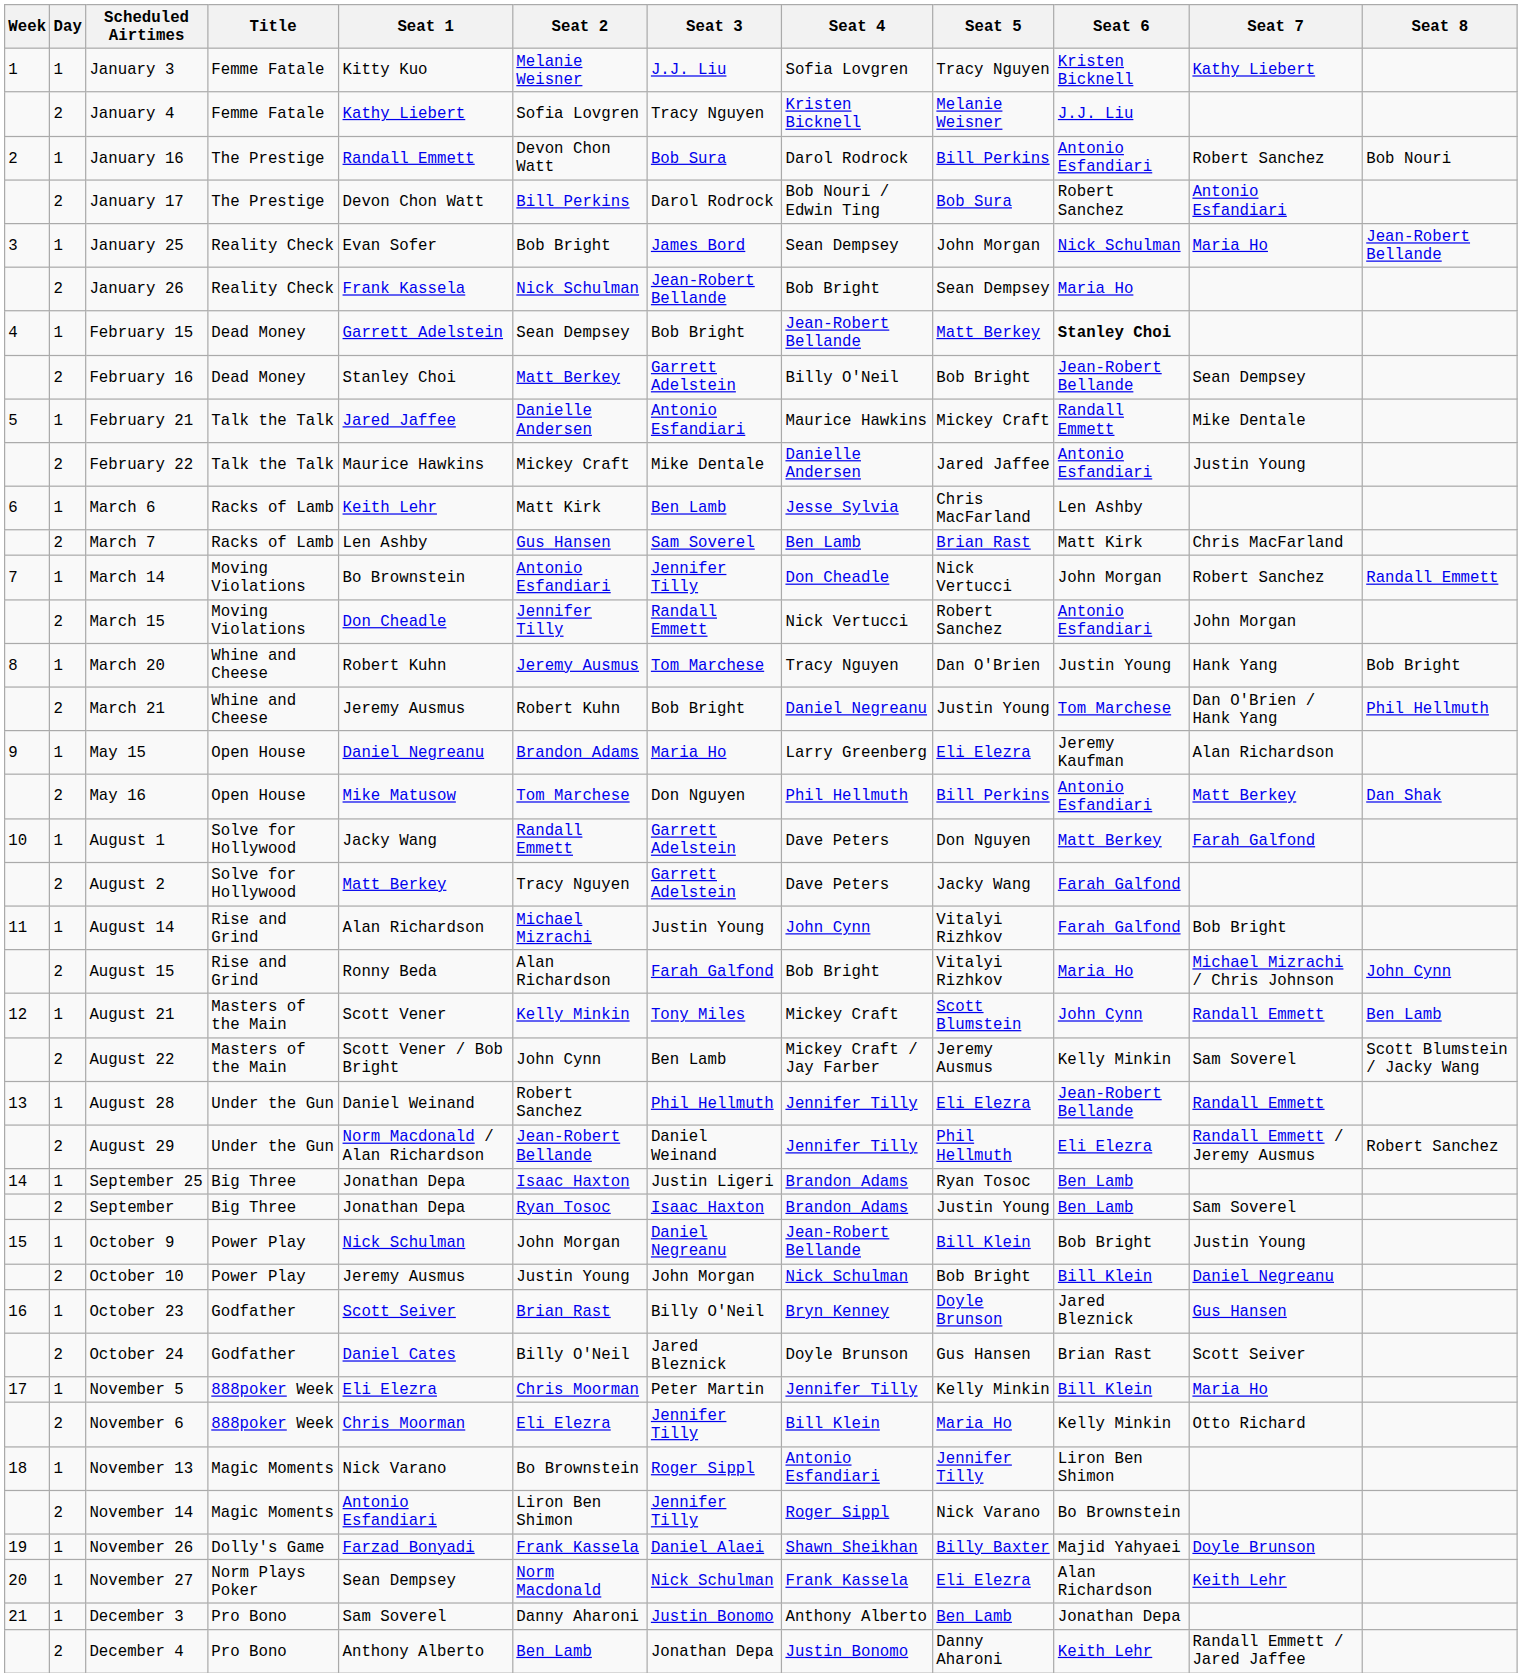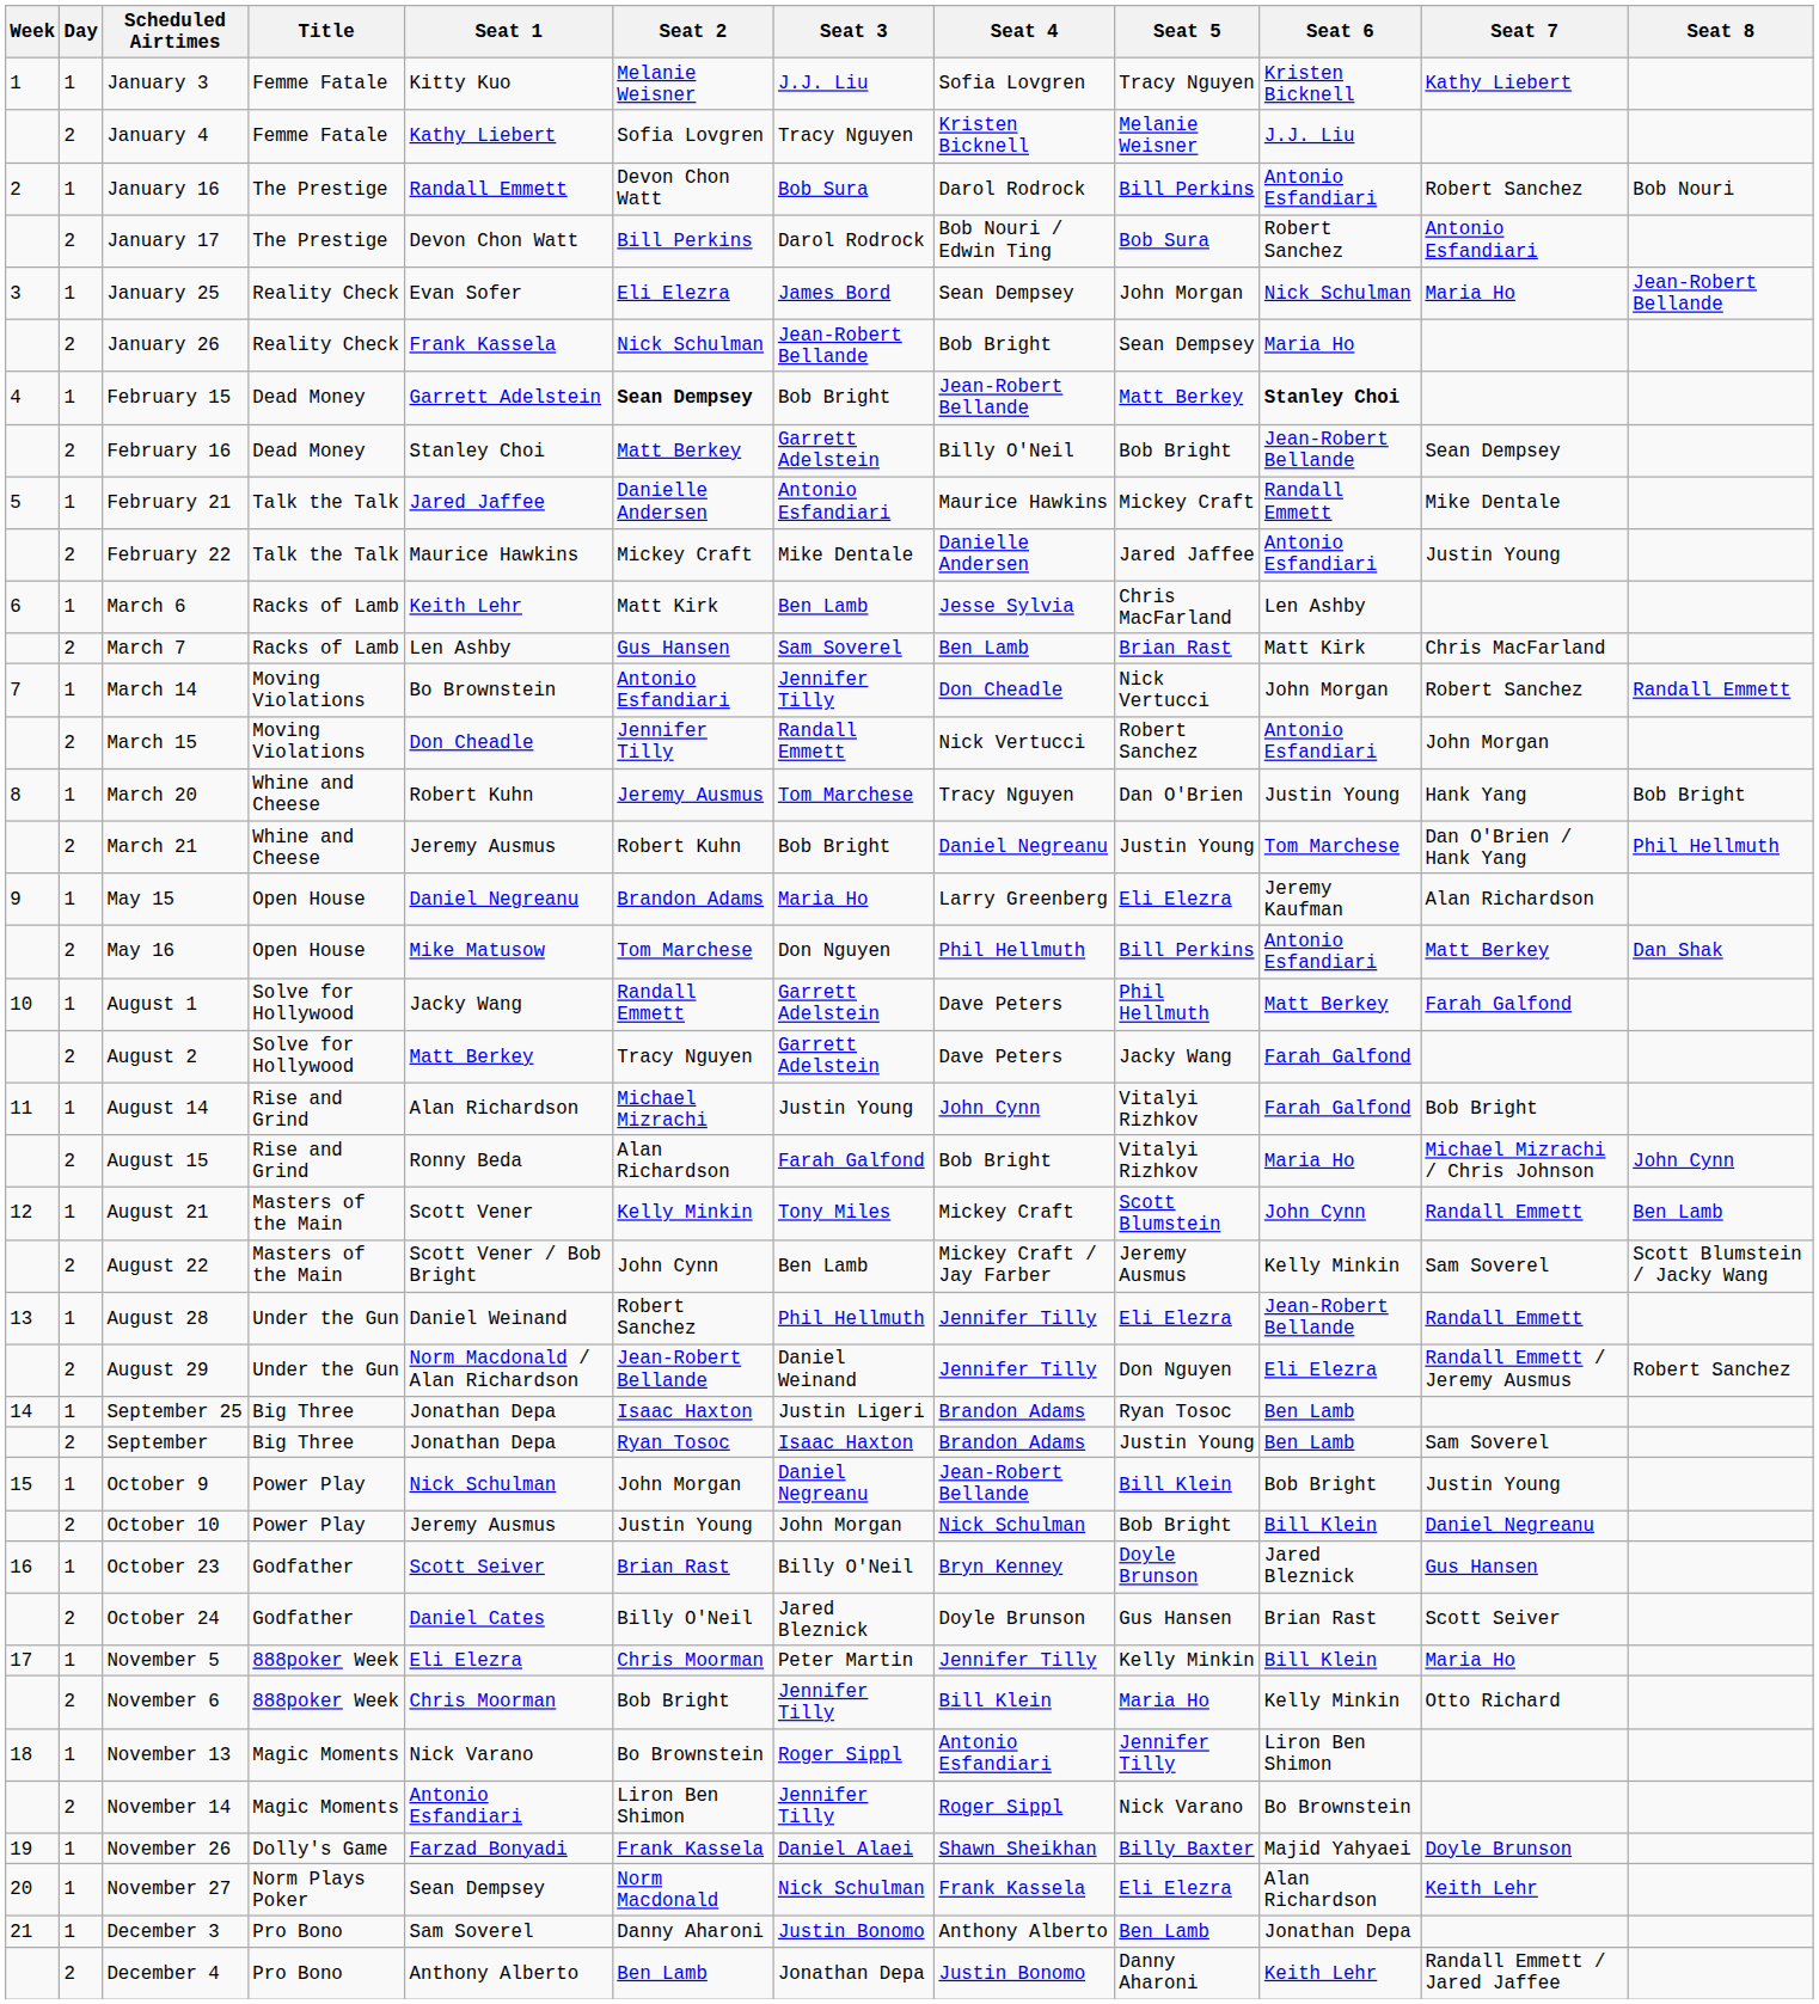 <table class="wikitable">
 <tr>
 <th>Week</th>
 <th>Day</th>
 <th>Scheduled Airtimes</th>
 <th>Title</th>
 <th>Seat 1</th>
 <th>Seat 2</th>
 <th>Seat 3</th>
 <th>Seat 4</th>
 <th>Seat 5</th>
 <th>Seat 6</th>
 <th>Seat 7</th>
 <th>Seat 8</th>
 </tr>
 <tr>
 <td>1</td>
 <td>1</td>
 <td>January 3</td>
 <td>Femme Fatale</td>
 <td>Kitty Kuo</td>
 <td><a href='#'>Melanie Weisner</a></td>
 <td><a href='#'>J.J. Liu</a></td>
 <td>Sofia Lovgren</td>
 <td>Tracy Nguyen</td>
 <td><a href='#'>Kristen Bicknell</a></td>
 <td><a href='#'>Kathy Liebert</a></td>
 <td></td>
 </tr>
 <tr>
 <td></td>
 <td>2</td>
 <td>January 4</td>
 <td>Femme Fatale</td>
 <td><a href='#'>Kathy Liebert</a></td>
 <td>Sofia Lovgren</td>
 <td>Tracy Nguyen</td>
 <td><a href='#'>Kristen Bicknell</a></td>
 <td><a href='#'>Melanie Weisner</a></td>
 <td><a href='#'>J.J. Liu</a></td>
 <td></td>
 <td></td>
 </tr>
 <tr>
 <td>2</td>
 <td>1</td>
 <td>January 16</td>
 <td>The Prestige</td>
 <td><a href='#'>Randall Emmett</a></td>
 <td>Devon Chon Watt</td>
 <td><a href='#'>Bob Sura</a></td>
 <td>Darol Rodrock</td>
 <td><a href='#'>Bill Perkins</a></td>
 <td><a href='#'>Antonio Esfandiari</a></td>
 <td>Robert Sanchez</td>
 <td>Bob Nouri</td>
 </tr>
 <tr>
 <td></td>
 <td>2</td>
 <td>January 17</td>
 <td>The Prestige</td>
 <td>Devon Chon Watt</td>
 <td><a href='#'>Bill Perkins</a></td>
 <td>Darol Rodrock</td>
 <td>Bob Nouri / Edwin Ting</td>
 <td><a href='#'>Bob Sura</a></td>
 <td>Robert Sanchez</td>
 <td><a href='#'>Antonio Esfandiari</a></td>
 <td></td>
 </tr>
 <tr>
 <td>3</td>
 <td>1</td>
 <td>January 25</td>
 <td>Reality Check</td>
 <td>Evan Sofer</td>
-<td>Bob Bright</td>
+<td><a href='#'>Eli Elezra</a></td>
 <td><a href='#'>James Bord</a></td>
 <td>Sean Dempsey</td>
 <td>John Morgan</td>
 <td><a href='#'>Nick Schulman</a></td>
 <td><a href='#'>Maria Ho</a></td>
 <td><a href='#'>Jean-Robert Bellande</a></td>
 </tr>
 <tr>
 <td></td>
 <td>2</td>
 <td>January 26</td>
 <td>Reality Check</td>
 <td><a href='#'>Frank Kassela</a></td>
 <td><a href='#'>Nick Schulman</a></td>
 <td><a href='#'>Jean-Robert Bellande</a></td>
 <td>Bob Bright</td>
 <td>Sean Dempsey</td>
 <td><a href='#'>Maria Ho</a></td>
 <td></td>
 <td></td>
 </tr>
 <tr>
 <td>4</td>
 <td>1</td>
 <td>February 15</td>
 <td>Dead Money</td>
 <td><a href='#'>Garrett Adelstein</a></td>
-<td>Sean Dempsey</td>
+<td><strong>Sean Dempsey</strong></td>
 <td>Bob Bright</td>
 <td><a href='#'>Jean-Robert Bellande</a></td>
 <td><a href='#'>Matt Berkey</a></td>
 <td><strong>Stanley Choi</strong></td>
 <td></td>
 <td></td>
 </tr>
 <tr>
 <td></td>
 <td>2</td>
 <td>February 16</td>
 <td>Dead Money</td>
 <td>Stanley Choi</td>
 <td><a href='#'>Matt Berkey</a></td>
 <td><a href='#'>Garrett Adelstein</a></td>
 <td>Billy O'Neil</td>
 <td>Bob Bright</td>
 <td><a href='#'>Jean-Robert Bellande</a></td>
 <td>Sean Dempsey</td>
 <td></td>
 </tr>
 <tr>
 <td>5</td>
 <td>1</td>
 <td>February 21</td>
 <td>Talk the Talk</td>
 <td><a href='#'>Jared Jaffee</a></td>
 <td><a href='#'>Danielle Andersen</a></td>
 <td><a href='#'>Antonio Esfandiari</a></td>
 <td>Maurice Hawkins</td>
 <td>Mickey Craft</td>
 <td><a href='#'>Randall Emmett</a></td>
 <td>Mike Dentale</td>
 <td></td>
 </tr>
 <tr>
 <td></td>
 <td>2</td>
 <td>February 22</td>
 <td>Talk the Talk</td>
 <td>Maurice Hawkins</td>
 <td>Mickey Craft</td>
 <td>Mike Dentale</td>
 <td><a href='#'>Danielle Andersen</a></td>
 <td>Jared Jaffee</td>
 <td><a href='#'>Antonio Esfandiari</a></td>
 <td>Justin Young</td>
 <td></td>
 </tr>
 <tr>
 <td>6</td>
 <td>1</td>
 <td>March 6</td>
 <td>Racks of Lamb</td>
 <td><a href='#'>Keith Lehr</a></td>
 <td>Matt Kirk</td>
 <td><a href='#'>Ben Lamb</a></td>
 <td><a href='#'>Jesse Sylvia</a></td>
 <td>Chris MacFarland</td>
 <td>Len Ashby</td>
 <td></td>
 <td></td>
 </tr>
 <tr>
 <td></td>
 <td>2</td>
 <td>March 7</td>
 <td>Racks of Lamb</td>
 <td>Len Ashby</td>
 <td><a href='#'>Gus Hansen</a></td>
 <td><a href='#'>Sam Soverel</a></td>
 <td><a href='#'>Ben Lamb</a></td>
 <td><a href='#'>Brian Rast</a></td>
 <td>Matt Kirk</td>
 <td>Chris MacFarland</td>
 <td></td>
 </tr>
 <tr>
 <td>7</td>
 <td>1</td>
 <td>March 14</td>
 <td>Moving Violations</td>
 <td>Bo Brownstein</td>
 <td><a href='#'>Antonio Esfandiari</a></td>
 <td><a href='#'>Jennifer Tilly</a></td>
 <td><a href='#'>Don Cheadle</a></td>
 <td>Nick Vertucci</td>
 <td>John Morgan</td>
 <td>Robert Sanchez</td>
 <td><a href='#'>Randall Emmett</a></td>
 </tr>
 <tr>
 <td></td>
 <td>2</td>
 <td>March 15</td>
 <td>Moving Violations</td>
 <td><a href='#'>Don Cheadle</a></td>
 <td><a href='#'>Jennifer Tilly</a></td>
 <td><a href='#'>Randall Emmett</a></td>
 <td>Nick Vertucci</td>
 <td>Robert Sanchez</td>
 <td><a href='#'>Antonio Esfandiari</a></td>
 <td>John Morgan</td>
 <td></td>
 </tr>
 <tr>
 <td>8</td>
 <td>1</td>
 <td>March 20</td>
 <td>Whine and Cheese</td>
 <td>Robert Kuhn</td>
 <td><a href='#'>Jeremy Ausmus</a></td>
 <td><a href='#'>Tom Marchese</a></td>
 <td>Tracy Nguyen</td>
 <td>Dan O'Brien</td>
 <td>Justin Young</td>
 <td>Hank Yang</td>
 <td>Bob Bright</td>
 </tr>
 <tr>
 <td></td>
 <td>2</td>
 <td>March 21</td>
 <td>Whine and Cheese</td>
 <td>Jeremy Ausmus</td>
 <td>Robert Kuhn</td>
 <td>Bob Bright</td>
 <td><a href='#'>Daniel Negreanu</a></td>
 <td>Justin Young</td>
 <td><a href='#'>Tom Marchese</a></td>
 <td>Dan O'Brien / Hank Yang</td>
 <td><a href='#'>Phil Hellmuth</a></td>
 </tr>
 <tr>
 <td>9</td>
 <td>1</td>
 <td>May 15</td>
 <td>Open House</td>
 <td><a href='#'>Daniel Negreanu</a></td>
 <td><a href='#'>Brandon Adams</a></td>
 <td><a href='#'>Maria Ho</a></td>
 <td>Larry Greenberg</td>
 <td><a href='#'>Eli Elezra</a></td>
 <td>Jeremy Kaufman</td>
 <td>Alan Richardson</td>
 <td></td>
 </tr>
 <tr>
 <td></td>
 <td>2</td>
 <td>May 16</td>
 <td>Open House</td>
 <td><a href='#'>Mike Matusow</a></td>
 <td><a href='#'>Tom Marchese</a></td>
 <td>Don Nguyen</td>
 <td><a href='#'>Phil Hellmuth</a></td>
 <td><a href='#'>Bill Perkins</a></td>
 <td><a href='#'>Antonio Esfandiari</a></td>
 <td><a href='#'>Matt Berkey</a></td>
 <td><a href='#'>Dan Shak</a></td>
 </tr>
 <tr>
 <td>10</td>
 <td>1</td>
 <td>August 1</td>
 <td>Solve for Hollywood</td>
 <td>Jacky Wang</td>
 <td><a href='#'>Randall Emmett</a></td>
 <td><a href='#'>Garrett Adelstein</a></td>
 <td>Dave Peters</td>
-<td>Don Nguyen</td>
+<td><a href='#'>Phil Hellmuth</a></td>
 <td><a href='#'>Matt Berkey</a></td>
 <td><a href='#'>Farah Galfond</a></td>
 <td></td>
 </tr>
 <tr>
 <td></td>
 <td>2</td>
 <td>August 2</td>
 <td>Solve for Hollywood</td>
 <td><a href='#'>Matt Berkey</a></td>
 <td>Tracy Nguyen</td>
 <td><a href='#'>Garrett Adelstein</a></td>
 <td>Dave Peters</td>
 <td>Jacky Wang</td>
 <td><a href='#'>Farah Galfond</a></td>
 <td></td>
 <td></td>
 </tr>
 <tr>
 <td>11</td>
 <td>1</td>
 <td>August 14</td>
 <td>Rise and Grind</td>
 <td>Alan Richardson</td>
 <td><a href='#'>Michael Mizrachi</a></td>
 <td>Justin Young</td>
 <td><a href='#'>John Cynn</a></td>
 <td>Vitalyi Rizhkov</td>
 <td><a href='#'>Farah Galfond</a></td>
 <td>Bob Bright</td>
 <td></td>
 </tr>
 <tr>
 <td></td>
 <td>2</td>
 <td>August 15</td>
 <td>Rise and Grind</td>
 <td>Ronny Beda</td>
 <td>Alan Richardson</td>
 <td><a href='#'>Farah Galfond</a></td>
 <td>Bob Bright</td>
 <td>Vitalyi Rizhkov</td>
 <td><a href='#'>Maria Ho</a></td>
 <td><a href='#'>Michael Mizrachi</a> / Chris Johnson</td>
 <td><a href='#'>John Cynn</a></td>
 </tr>
 <tr>
 <td>12</td>
 <td>1</td>
 <td>August 21</td>
 <td>Masters of the Main</td>
 <td>Scott Vener</td>
 <td><a href='#'>Kelly Minkin</a></td>
 <td><a href='#'>Tony Miles</a></td>
 <td>Mickey Craft</td>
 <td><a href='#'>Scott Blumstein</a></td>
 <td><a href='#'>John Cynn</a></td>
 <td><a href='#'>Randall Emmett</a></td>
 <td><a href='#'>Ben Lamb</a></td>
 </tr>
 <tr>
 <td></td>
 <td>2</td>
 <td>August 22</td>
 <td>Masters of the Main</td>
 <td>Scott Vener / Bob Bright</td>
 <td>John Cynn</td>
 <td>Ben Lamb</td>
 <td>Mickey Craft / Jay Farber</td>
 <td>Jeremy Ausmus</td>
 <td>Kelly Minkin</td>
 <td>Sam Soverel</td>
 <td>Scott Blumstein / Jacky Wang</td>
 </tr>
 <tr>
 <td>13</td>
 <td>1</td>
 <td>August 28</td>
 <td>Under the Gun</td>
 <td>Daniel Weinand</td>
 <td>Robert Sanchez</td>
 <td><a href='#'>Phil Hellmuth</a></td>
 <td><a href='#'>Jennifer Tilly</a></td>
 <td><a href='#'>Eli Elezra</a></td>
 <td><a href='#'>Jean-Robert Bellande</a></td>
 <td><a href='#'>Randall Emmett</a></td>
 <td></td>
 </tr>
 <tr>
 <td></td>
 <td>2</td>
 <td>August 29</td>
 <td>Under the Gun</td>
 <td><a href='#'>Norm Macdonald</a> / Alan Richardson</td>
 <td><a href='#'>Jean-Robert Bellande</a></td>
 <td>Daniel Weinand</td>
 <td><a href='#'>Jennifer Tilly</a></td>
-<td><a href='#'>Phil Hellmuth</a></td>
+<td>Don Nguyen</td>
 <td><a href='#'>Eli Elezra</a></td>
 <td><a href='#'>Randall Emmett</a> / Jeremy Ausmus</td>
 <td>Robert Sanchez</td>
 </tr>
 <tr>
 <td>14</td>
 <td>1</td>
 <td>September 25</td>
 <td>Big Three</td>
 <td>Jonathan Depa</td>
 <td><a href='#'>Isaac Haxton</a></td>
 <td>Justin Ligeri</td>
 <td><a href='#'>Brandon Adams</a></td>
 <td>Ryan Tosoc</td>
 <td><a href='#'>Ben Lamb</a></td>
 <td></td>
 <td></td>
 </tr>
 <tr>
 <td></td>
 <td>2</td>
 <td>September</td>
 <td>Big Three</td>
 <td>Jonathan Depa</td>
 <td><a href='#'>Ryan Tosoc</a></td>
 <td><a href='#'>Isaac Haxton</a></td>
 <td><a href='#'>Brandon Adams</a></td>
 <td>Justin Young</td>
 <td><a href='#'>Ben Lamb</a></td>
 <td>Sam Soverel</td>
 <td></td>
 </tr>
 <tr>
 <td>15</td>
 <td>1</td>
 <td>October 9</td>
 <td>Power Play</td>
 <td><a href='#'>Nick Schulman</a></td>
 <td>John Morgan</td>
 <td><a href='#'>Daniel Negreanu</a></td>
 <td><a href='#'>Jean-Robert Bellande</a></td>
 <td><a href='#'>Bill Klein</a></td>
 <td>Bob Bright</td>
 <td>Justin Young</td>
 <td></td>
 </tr>
 <tr>
 <td></td>
 <td>2</td>
 <td>October 10</td>
 <td>Power Play</td>
 <td>Jeremy Ausmus</td>
 <td>Justin Young</td>
 <td>John Morgan</td>
 <td><a href='#'>Nick Schulman</a></td>
 <td>Bob Bright</td>
 <td><a href='#'>Bill Klein</a></td>
 <td><a href='#'>Daniel Negreanu</a></td>
 <td></td>
 </tr>
 <tr>
 <td>16</td>
 <td>1</td>
 <td>October 23</td>
 <td>Godfather</td>
 <td><a href='#'>Scott Seiver</a></td>
 <td><a href='#'>Brian Rast</a></td>
 <td>Billy O'Neil</td>
 <td><a href='#'>Bryn Kenney</a></td>
 <td><a href='#'>Doyle Brunson</a></td>
 <td>Jared Bleznick</td>
 <td><a href='#'>Gus Hansen</a></td>
 <td></td>
 </tr>
 <tr>
 <td></td>
 <td>2</td>
 <td>October 24</td>
 <td>Godfather</td>
 <td><a href='#'>Daniel Cates</a></td>
 <td>Billy O'Neil</td>
 <td>Jared Bleznick</td>
 <td>Doyle Brunson</td>
 <td>Gus Hansen</td>
 <td>Brian Rast</td>
 <td>Scott Seiver</td>
 <td></td>
 </tr>
 <tr>
 <td>17</td>
 <td>1</td>
 <td>November 5</td>
 <td><a href='#'>888poker</a> Week</td>
 <td><a href='#'>Eli Elezra</a></td>
 <td><a href='#'>Chris Moorman</a></td>
 <td>Peter Martin</td>
 <td><a href='#'>Jennifer Tilly</a></td>
 <td>Kelly Minkin</td>
 <td><a href='#'>Bill Klein</a></td>
 <td><a href='#'>Maria Ho</a></td>
 <td></td>
 </tr>
 <tr>
 <td></td>
 <td>2</td>
 <td>November 6</td>
 <td><a href='#'>888poker</a> Week</td>
 <td><a href='#'>Chris Moorman</a></td>
-<td><a href='#'>Eli Elezra</a></td>
+<td>Bob Bright</td>
 <td><a href='#'>Jennifer Tilly</a></td>
 <td><a href='#'>Bill Klein</a></td>
 <td><a href='#'>Maria Ho</a></td>
 <td>Kelly Minkin</td>
 <td>Otto Richard</td>
 <td></td>
 </tr>
 <tr>
 <td>18</td>
 <td>1</td>
 <td>November 13</td>
 <td>Magic Moments</td>
 <td>Nick Varano</td>
 <td>Bo Brownstein</td>
 <td><a href='#'>Roger Sippl</a></td>
 <td><a href='#'>Antonio Esfandiari</a></td>
 <td><a href='#'>Jennifer Tilly</a></td>
 <td>Liron Ben Shimon</td>
 <td></td>
 <td></td>
 </tr>
 <tr>
 <td></td>
 <td>2</td>
 <td>November 14</td>
 <td>Magic Moments</td>
 <td><a href='#'>Antonio Esfandiari</a></td>
 <td>Liron Ben Shimon</td>
 <td><a href='#'>Jennifer Tilly</a></td>
 <td><a href='#'>Roger Sippl</a></td>
 <td>Nick Varano</td>
 <td>Bo Brownstein</td>
 <td></td>
 <td></td>
 </tr>
 <tr>
 <td>19</td>
 <td>1</td>
 <td>November 26</td>
 <td>Dolly's Game</td>
 <td><a href='#'>Farzad Bonyadi</a></td>
 <td><a href='#'>Frank Kassela</a></td>
 <td><a href='#'>Daniel Alaei</a></td>
 <td><a href='#'>Shawn Sheikhan</a></td>
 <td><a href='#'>Billy Baxter</a></td>
 <td>Majid Yahyaei</td>
 <td><a href='#'>Doyle Brunson</a></td>
 <td></td>
 </tr>
 <tr>
 <td>20</td>
 <td>1</td>
 <td>November 27</td>
 <td>Norm Plays Poker</td>
 <td>Sean Dempsey</td>
 <td><a href='#'>Norm Macdonald</a></td>
 <td><a href='#'>Nick Schulman</a></td>
 <td><a href='#'>Frank Kassela</a></td>
 <td><a href='#'>Eli Elezra</a></td>
 <td>Alan Richardson</td>
 <td><a href='#'>Keith Lehr</a></td>
 <td></td>
 </tr>
 <tr>
 <td>21</td>
 <td>1</td>
 <td>December 3</td>
 <td>Pro Bono</td>
 <td>Sam Soverel</td>
 <td>Danny Aharoni</td>
 <td><a href='#'>Justin Bonomo</a></td>
 <td>Anthony Alberto</td>
 <td><a href='#'>Ben Lamb</a></td>
 <td>Jonathan Depa</td>
 <td></td>
 <td></td>
 </tr>
 <tr>
 <td></td>
 <td>2</td>
 <td>December 4</td>
 <td>Pro Bono</td>
 <td>Anthony Alberto</td>
 <td><a href='#'>Ben Lamb</a></td>
 <td>Jonathan Depa</td>
 <td><a href='#'>Justin Bonomo</a></td>
 <td>Danny Aharoni</td>
 <td><a href='#'>Keith Lehr</a></td>
 <td>Randall Emmett / Jared Jaffee</td>
 <td></td>
 </tr>
 </table>
